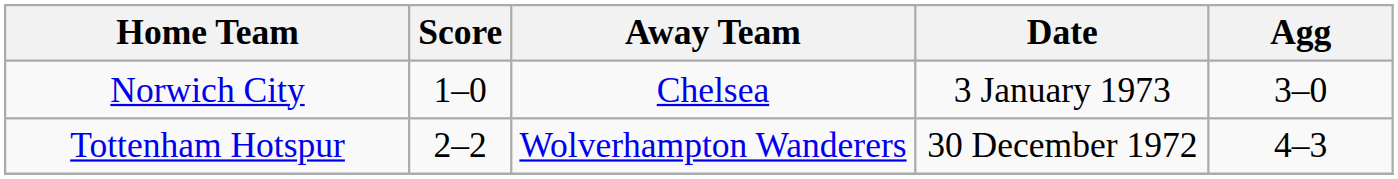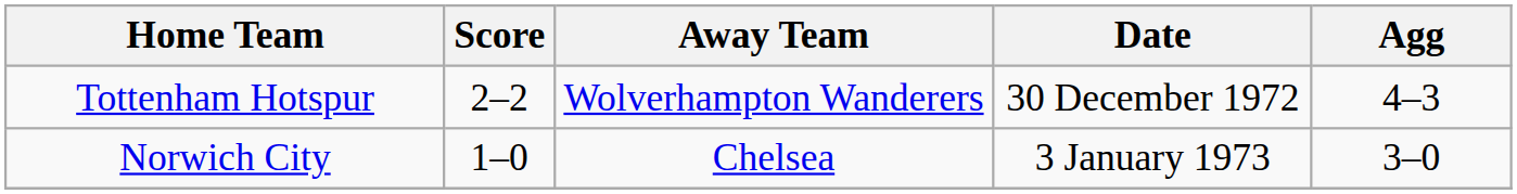 <table class="wikitable" style="text-align:center;">
 <tr>
 <th width=175>Home Team</th>
 <th width=20>Score</th>
 <th width=175>Away Team</th>
 <th width=125>Date</th>
 <th width=75>Agg</th>
 </tr>
 <tr>
+<td><a href='#'>Tottenham Hotspur</a></td>
+<td>2–2</td>
+<td><a href='#'>Wolverhampton Wanderers</a></td>
+<td>30 December 1972</td>
+<td>4–3</td>
+</tr>
+<tr>
 <td><a href='#'>Norwich City</a></td>
 <td>1–0</td>
 <td><a href='#'>Chelsea</a></td>
 <td>3 January 1973</td>
 <td>3–0</td>
 </tr>
 <tr>
-<td><a href='#'>Tottenham Hotspur</a></td>
-<td>2–2</td>
-<td><a href='#'>Wolverhampton Wanderers</a></td>
-<td>30 December 1972</td>
-<td>4–3</td>
-</tr>
-<tr>
 </tr>
 </table>
